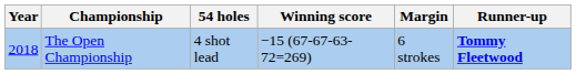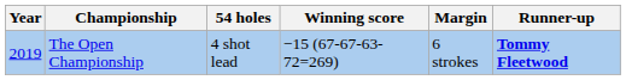 <table class="wikitable">
 <tr>
 <th>Year</th>
 <th>Championship</th>
 <th>54 holes</th>
 <th>Winning score</th>
 <th>Margin</th>
 <th>Runner-up</th>
 </tr>
 <tr style="background:#ABCDEF;">
-<td><a href='#'>2018</a></td>
+<td><a href='#'>2019</a></td>
 <td><a href='#'>The Open Championship</a></td>
 <td>4 shot lead</td>
 <td>−15 (67-67-63-72=269)</td>
 <td>6 strokes</td>
 <td><strong> <a href='#'>Tommy Fleetwood</a></strong></td>
 </tr>
 </table>
